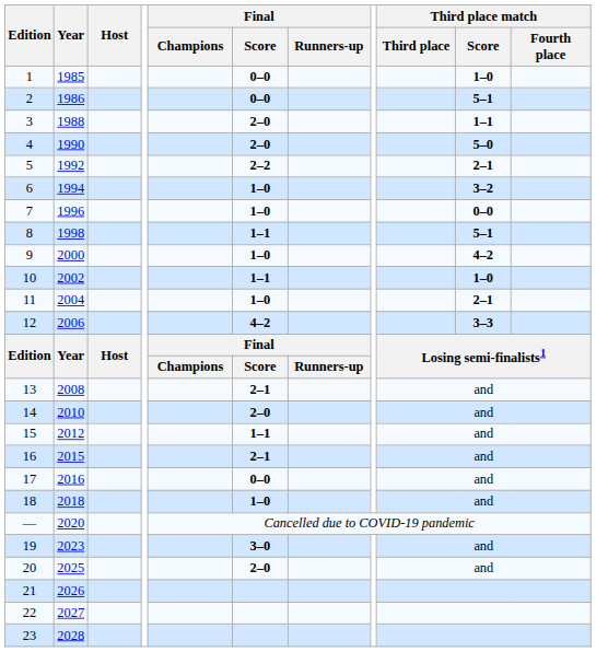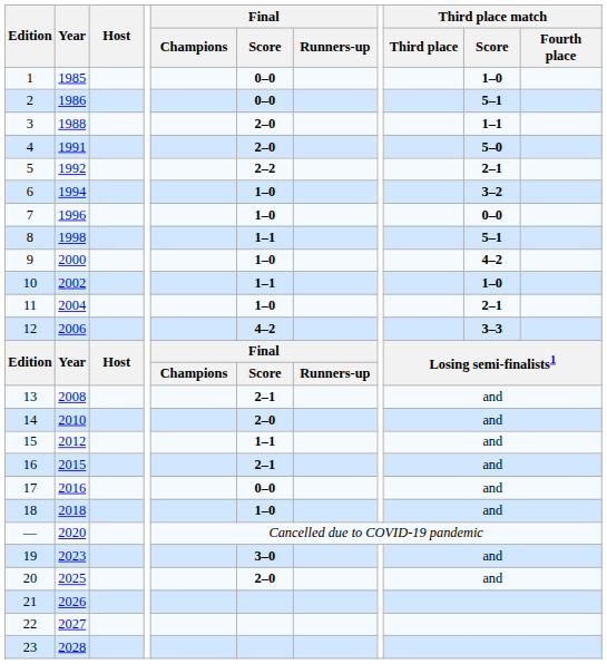 <table class="wikitable" style="font-size:90%; text-align:center; width:100%;">
 <tr>
 <th rowspan=2 width=3%>Edition</th>
 <th rowspan=2 width=5%>Year</th>
 <th rowspan=2 width=10%>Host</th>
 <th width=1% rowspan=28 style="background:#ffffff;"></th>
 <th colspan=3>Final</th>
 <th width=1% rowspan=22 style="background:#ffffff;"></th>
 <th colspan=3>Third place match</th>
 </tr>
 <tr>
 <th width=15%>Champions</th>
 <th width=10%>Score</th>
 <th width=15%>Runners-up</th>
 <th width=15%>Third place</th>
 <th width=10%>Score</th>
 <th width=15%>Fourth place</th>
 </tr>
 <tr style="background-color:#F5FAFF;">
 <td>1</td>
 <td><a href='#'>1985</a></td>
 <td align=left></td>
 <td><strong></strong></td>
 <td><strong>0–0</strong> <br></td>
 <td></td>
 <td></td>
 <td><strong>1–0</strong></td>
 <td></td>
 </tr>
 <tr style="background-color:#D0E7FF;">
 <td>2</td>
 <td><a href='#'>1986</a></td>
 <td align=left></td>
 <td><strong></strong></td>
 <td><strong>0–0</strong><br></td>
 <td></td>
 <td></td>
 <td><strong>5–1</strong></td>
 <td></td>
 </tr>
 <tr style="background-color:#F5FAFF;">
 <td>3</td>
 <td><a href='#'>1988</a></td>
 <td align=left></td>
 <td><strong></strong></td>
 <td><strong>2–0</strong></td>
 <td></td>
 <td></td>
 <td><strong>1–1</strong><br></td>
 <td></td>
 </tr>
 <tr style="background-color:#D0E7FF;">
 <td>4</td>
-<td><a href='#'>1990</a></td>
+<td><a href='#'>1991</a></td>
 <td align=left></td>
 <td><strong></strong></td>
 <td><strong>2–0</strong></td>
 <td></td>
 <td></td>
 <td><strong>5–0</strong></td>
 <td></td>
 </tr>
 <tr style="background-color:#F5FAFF;">
 <td>5</td>
 <td><a href='#'>1992</a></td>
 <td align=left></td>
 <td><strong></strong></td>
 <td><strong>2–2</strong> <br></td>
 <td></td>
 <td></td>
 <td><strong>2–1</strong></td>
 <td></td>
 </tr>
 <tr style="background-color:#D0E7FF;">
 <td>6</td>
 <td><a href='#'>1994</a></td>
 <td align=left></td>
 <td><strong></strong></td>
 <td><strong>1–0</strong> </td>
 <td></td>
 <td></td>
 <td><strong>3–2</strong></td>
 <td></td>
 </tr>
 <tr style="background-color:#F5FAFF;">
 <td>7</td>
 <td><a href='#'>1996</a></td>
 <td align=left></td>
 <td><strong></strong></td>
 <td><strong>1–0</strong></td>
 <td></td>
 <td></td>
 <td><strong>0–0</strong><br></td>
 <td></td>
 </tr>
 <tr style="background-color:#D0E7FF;">
 <td>8</td>
 <td><a href='#'>1998</a></td>
 <td align=left></td>
 <td><strong></strong></td>
 <td><strong>1–1</strong> <br></td>
 <td></td>
 <td></td>
 <td><strong>5–1</strong></td>
 <td></td>
 </tr>
 <tr style="background-color:#F5FAFF;">
 <td>9</td>
 <td><a href='#'>2000</a></td>
 <td align=left></td>
 <td><strong></strong></td>
 <td><strong>1–0</strong></td>
 <td></td>
 <td></td>
 <td><strong>4–2</strong></td>
 <td></td>
 </tr>
 <tr style="background-color:#D0E7FF;">
 <td>10</td>
 <td><a href='#'>2002</a></td>
 <td align=left></td>
 <td><strong></strong></td>
 <td><strong>1–1</strong><br></td>
 <td></td>
 <td></td>
 <td><strong>1–0</strong></td>
 <td></td>
 </tr>
 <tr style="background-color:#F5FAFF;">
 <td>11</td>
 <td><a href='#'>2004</a></td>
 <td align=left></td>
 <td><strong></strong></td>
 <td><strong>1–0</strong></td>
 <td></td>
 <td></td>
 <td><strong>2–1</strong></td>
 <td></td>
 </tr>
 <tr style="background-color:#D0E7FF;">
 <td>12</td>
 <td><a href='#'>2006</a></td>
 <td align=left></td>
 <td><strong></strong></td>
 <td><strong>4–2</strong> </td>
 <td></td>
 <td></td>
 <td><strong>3–3</strong> <br></td>
 <td></td>
 </tr>
 <tr>
 <th rowspan=2 width=3%>Edition</th>
 <th rowspan=2 width=5%>Year</th>
 <th rowspan=2 width=10%>Host</th>
 <th colspan=3>Final</th>
 <th colspan=3 rowspan=2>Losing semi-finalists<sup><a href='#'>1</a></sup></th>
 </tr>
 <tr>
 <th width=15%>Champions</th>
 <th width=10%>Score</th>
 <th width=15%>Runners-up</th>
 </tr>
 <tr style="background-color:#F5FAFF;">
 <td>13</td>
 <td><a href='#'>2008</a></td>
 <td align=left></td>
 <td><strong></strong></td>
 <td><strong>2–1</strong></td>
 <td></td>
 <td colspan="3"> and </td>
 </tr>
 <tr style="background-color:#D0E7FF;">
 <td>14</td>
 <td><a href='#'>2010</a></td>
 <td align=left></td>
 <td><strong></strong></td>
 <td><strong>2–0</strong></td>
 <td></td>
 <td colspan="3"> and </td>
 </tr>
 <tr style="background-color:#F5FAFF;">
 <td>15</td>
 <td><a href='#'>2012</a></td>
 <td align=left></td>
 <td><strong></strong></td>
 <td><strong>1–1</strong><br></td>
 <td></td>
 <td colspan="3"> and </td>
 </tr>
 <tr style="background-color:#D0E7FF;">
 <td>16</td>
 <td><a href='#'>2015</a></td>
 <td align=left></td>
 <td><strong></strong></td>
 <td><strong>2–1</strong></td>
 <td></td>
 <td colspan="3"> and </td>
 </tr>
 <tr style="background-color:#F5FAFF;">
 <td>17</td>
 <td><a href='#'>2016</a></td>
 <td align=left></td>
 <td><strong></strong></td>
 <td><strong>0–0</strong><br></td>
 <td></td>
 <td colspan="3"> and </td>
 </tr>
 <tr style="background-color:#D0E7FF;">
 <td>18</td>
 <td><a href='#'>2018</a></td>
 <td align=left></td>
 <td><strong></strong></td>
 <td><strong>1–0</strong></td>
 <td></td>
 <td colspan="3"> and </td>
 </tr>
 <tr style="background-color:#F5FAFF;">
 <td>—</td>
 <td><a href='#'>2020</a></td>
 <td align=left></td>
 <td colspan=7><em>Cancelled due to COVID-19 pandemic</em></td>
 </tr>
 <tr style="background-color:#D0E7FF;">
 <td>19</td>
 <td><a href='#'>2023</a></td>
 <td align=left></td>
 <td><strong></strong></td>
 <td><strong>3–0</strong></td>
 <td></td>
 <th width=1% rowspan=5 style="background:#ffffff;"></th>
 <td colspan="3"> and </td>
 </tr>
 <tr style="background-color:#F5FAFF;">
 <td>20</td>
 <td><a href='#'>2025</a></td>
 <td align=left></td>
 <td><strong></strong></td>
 <td><strong>2–0</strong></td>
 <td></td>
 <td colspan="3"> and </td>
 </tr>
 <tr style="background-color:#D0E7FF;">
 <td>21</td>
 <td><a href='#'>2026</a></td>
 <td align=left></td>
 <td></td>
 <td></td>
 <td></td>
 <td colspan="3"></td>
 </tr>
 <tr style="background-color:#F5FAFF;">
 <td>22</td>
 <td><a href='#'>2027</a></td>
 <td align=left></td>
 <td></td>
 <td></td>
 <td></td>
 <td colspan="3"></td>
 </tr>
 <tr style="background-color:#D0E7FF;">
 <td>23</td>
 <td><a href='#'>2028</a></td>
 <td align=left></td>
 <td></td>
 <td></td>
 <td></td>
 <td colspan="3"></td>
 </tr>
 </table>
